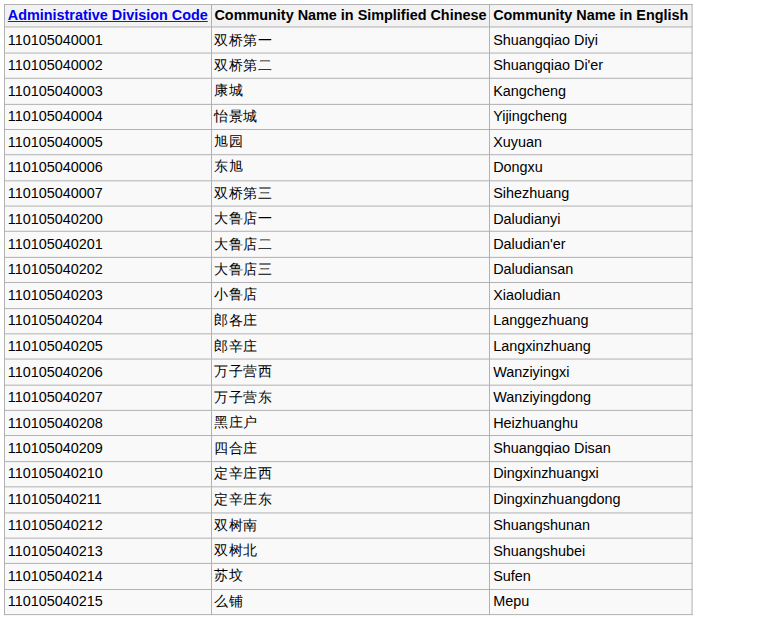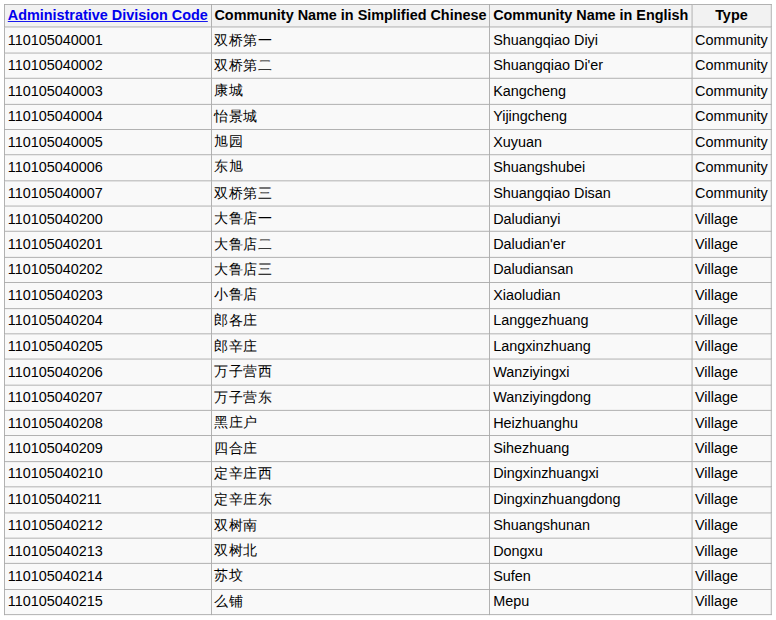 <table class="wikitable sortable">
 <tr>
 <th><a href='#'>Administrative Division Code</a></th>
 <th>Community Name in Simplified Chinese</th>
 <th>Community Name in English</th>
+<th>Type</th>
 </tr>
 <tr>
 <td>110105040001</td>
 <td>双桥第一</td>
 <td>Shuangqiao Diyi</td>
+<td>Community</td>
 </tr>
 <tr>
 <td>110105040002</td>
 <td>双桥第二</td>
 <td>Shuangqiao Di'er</td>
+<td>Community</td>
 </tr>
 <tr>
 <td>110105040003</td>
 <td>康城</td>
 <td>Kangcheng</td>
+<td>Community</td>
 </tr>
 <tr>
 <td>110105040004</td>
 <td>怡景城</td>
 <td>Yijingcheng</td>
+<td>Community</td>
 </tr>
 <tr>
 <td>110105040005</td>
 <td>旭园</td>
 <td>Xuyuan</td>
+<td>Community</td>
 </tr>
 <tr>
 <td>110105040006</td>
 <td>东旭</td>
-<td>Dongxu</td>
+<td>Shuangshubei</td>
+<td>Community</td>
 </tr>
 <tr>
 <td>110105040007</td>
 <td>双桥第三</td>
-<td>Sihezhuang</td>
+<td>Shuangqiao Disan</td>
+<td>Community</td>
 </tr>
 <tr>
 <td>110105040200</td>
 <td>大鲁店一</td>
 <td>Daludianyi</td>
+<td>Village</td>
 </tr>
 <tr>
 <td>110105040201</td>
 <td>大鲁店二</td>
 <td>Daludian'er</td>
+<td>Village</td>
 </tr>
 <tr>
 <td>110105040202</td>
 <td>大鲁店三</td>
 <td>Daludiansan</td>
+<td>Village</td>
 </tr>
 <tr>
 <td>110105040203</td>
 <td>小鲁店</td>
 <td>Xiaoludian</td>
+<td>Village</td>
 </tr>
 <tr>
 <td>110105040204</td>
 <td>郎各庄</td>
 <td>Langgezhuang</td>
+<td>Village</td>
 </tr>
 <tr>
 <td>110105040205</td>
 <td>郎辛庄</td>
 <td>Langxinzhuang</td>
+<td>Village</td>
 </tr>
 <tr>
 <td>110105040206</td>
 <td>万子营西</td>
 <td>Wanziyingxi</td>
+<td>Village</td>
 </tr>
 <tr>
 <td>110105040207</td>
 <td>万子营东</td>
 <td>Wanziyingdong</td>
+<td>Village</td>
 </tr>
 <tr>
 <td>110105040208</td>
 <td>黑庄户</td>
 <td>Heizhuanghu</td>
+<td>Village</td>
 </tr>
 <tr>
 <td>110105040209</td>
 <td>四合庄</td>
-<td>Shuangqiao Disan</td>
+<td>Sihezhuang</td>
+<td>Village</td>
 </tr>
 <tr>
 <td>110105040210</td>
 <td>定辛庄西</td>
 <td>Dingxinzhuangxi</td>
+<td>Village</td>
 </tr>
 <tr>
 <td>110105040211</td>
 <td>定辛庄东</td>
 <td>Dingxinzhuangdong</td>
+<td>Village</td>
 </tr>
 <tr>
 <td>110105040212</td>
 <td>双树南</td>
 <td>Shuangshunan</td>
+<td>Village</td>
 </tr>
 <tr>
 <td>110105040213</td>
 <td>双树北</td>
-<td>Shuangshubei</td>
+<td>Dongxu</td>
+<td>Village</td>
 </tr>
 <tr>
 <td>110105040214</td>
 <td>苏坟</td>
 <td>Sufen</td>
+<td>Village</td>
 </tr>
 <tr>
 <td>110105040215</td>
 <td>么铺</td>
 <td>Mepu</td>
+<td>Village</td>
 </tr>
 </table>
